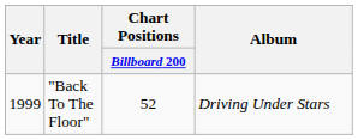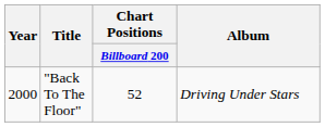 <table class="wikitable sortable">
 <tr>
 <th width="30" rowspan="2">Year</th>
 <th width="50" rowspan="2">Title</th>
 <th colspan="1">Chart Positions</th>
 <th width="150" rowspan="2">Album</th>
 </tr>
 <tr>
 <th width="86"><small><a href='#'><em>Billboard</em> 200</a></small></th>
 </tr>
 <tr>
-<td>1999</td>
+<td>2000</td>
 <td>"Back To The Floor"</td>
 <td align="center">52</td>
 <td><em>Driving Under Stars</em></td>
 </tr>
 </table>
